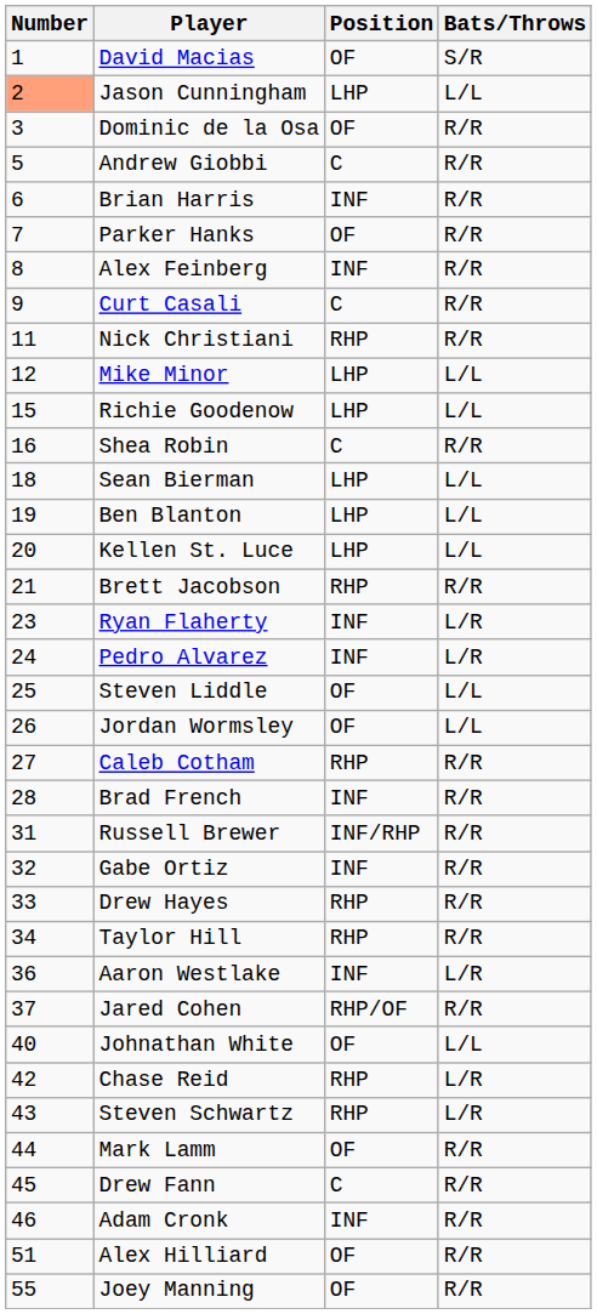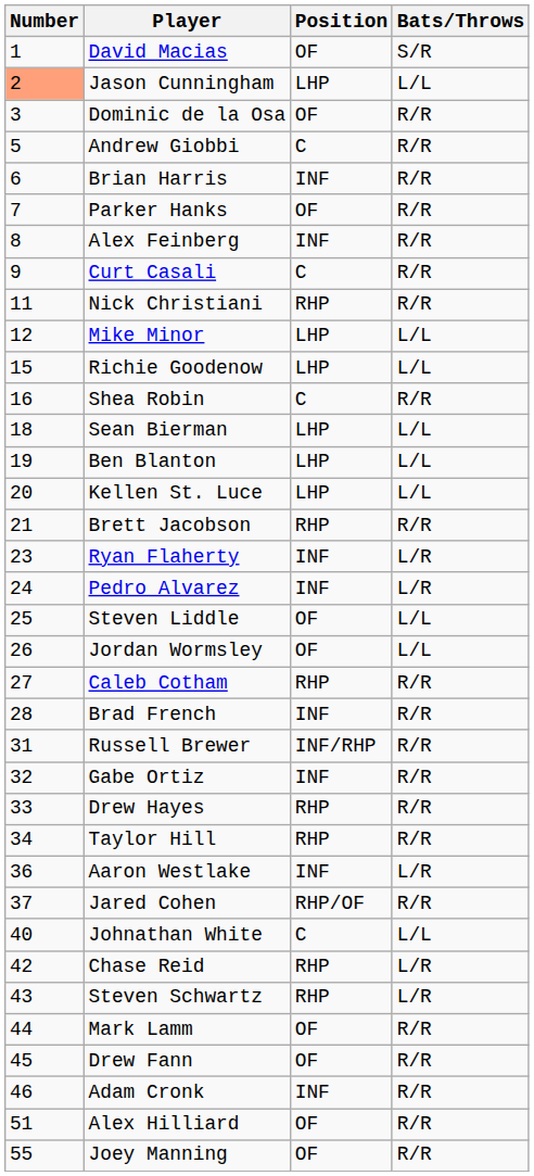 <table class="wikitable">
 <tr>
 <th>Number</th>
 <th>Player</th>
 <th>Position</th>
 <th>Bats/Throws</th>
 </tr>
 <tr>
 <td>1</td>
 <td><a href='#'>David Macias</a></td>
 <td>OF</td>
 <td>S/R</td>
 </tr>
 <tr>
 <td style="background: lightsalmon;">2</td>
 <td>Jason Cunningham</td>
 <td>LHP</td>
 <td>L/L</td>
 </tr>
 <tr>
 <td>3</td>
 <td>Dominic de la Osa</td>
 <td>OF</td>
 <td>R/R</td>
 </tr>
 <tr>
 <td>5</td>
 <td>Andrew Giobbi</td>
 <td>C</td>
 <td>R/R</td>
 </tr>
 <tr>
 <td>6</td>
 <td>Brian Harris</td>
 <td>INF</td>
 <td>R/R</td>
 </tr>
 <tr>
 <td>7</td>
 <td>Parker Hanks</td>
 <td>OF</td>
 <td>R/R</td>
 </tr>
 <tr>
 <td>8</td>
 <td>Alex Feinberg</td>
 <td>INF</td>
 <td>R/R</td>
 </tr>
 <tr>
 <td>9</td>
 <td><a href='#'>Curt Casali</a></td>
 <td>C</td>
 <td>R/R</td>
 </tr>
 <tr>
 <td>11</td>
 <td>Nick Christiani</td>
 <td>RHP</td>
 <td>R/R</td>
 </tr>
 <tr>
 <td>12</td>
 <td><a href='#'>Mike Minor</a></td>
 <td>LHP</td>
 <td>L/L</td>
 </tr>
 <tr>
 <td>15</td>
 <td>Richie Goodenow</td>
 <td>LHP</td>
 <td>L/L</td>
 </tr>
 <tr>
 <td>16</td>
 <td>Shea Robin</td>
 <td>C</td>
 <td>R/R</td>
 </tr>
 <tr>
 <td>18</td>
 <td>Sean Bierman</td>
 <td>LHP</td>
 <td>L/L</td>
 </tr>
 <tr>
 <td>19</td>
 <td>Ben Blanton</td>
 <td>LHP</td>
 <td>L/L</td>
 </tr>
 <tr>
 <td>20</td>
 <td>Kellen St. Luce</td>
 <td>LHP</td>
 <td>L/L</td>
 </tr>
 <tr>
 <td>21</td>
 <td>Brett Jacobson</td>
 <td>RHP</td>
 <td>R/R</td>
 </tr>
 <tr>
 <td>23</td>
 <td><a href='#'>Ryan Flaherty</a></td>
 <td>INF</td>
 <td>L/R</td>
 </tr>
 <tr>
 <td>24</td>
 <td><a href='#'>Pedro Alvarez</a></td>
 <td>INF</td>
 <td>L/R</td>
 </tr>
 <tr>
 <td>25</td>
 <td>Steven Liddle</td>
 <td>OF</td>
 <td>L/L</td>
 </tr>
 <tr>
 <td>26</td>
 <td>Jordan Wormsley</td>
 <td>OF</td>
 <td>L/L</td>
 </tr>
 <tr>
 <td>27</td>
 <td><a href='#'>Caleb Cotham</a></td>
 <td>RHP</td>
 <td>R/R</td>
 </tr>
 <tr>
 <td>28</td>
 <td>Brad French</td>
 <td>INF</td>
 <td>R/R</td>
 </tr>
 <tr>
 <td>31</td>
 <td>Russell Brewer</td>
 <td>INF/RHP</td>
 <td>R/R</td>
 </tr>
 <tr>
 <td>32</td>
 <td>Gabe Ortiz</td>
 <td>INF</td>
 <td>R/R</td>
 </tr>
 <tr>
 <td>33</td>
 <td>Drew Hayes</td>
 <td>RHP</td>
 <td>R/R</td>
 </tr>
 <tr>
 <td>34</td>
 <td>Taylor Hill</td>
 <td>RHP</td>
 <td>R/R</td>
 </tr>
 <tr>
 <td>36</td>
 <td>Aaron Westlake</td>
 <td>INF</td>
 <td>L/R</td>
 </tr>
 <tr>
 <td>37</td>
 <td>Jared Cohen</td>
 <td>RHP/OF</td>
 <td>R/R</td>
 </tr>
 <tr>
 <td>40</td>
 <td>Johnathan White</td>
-<td>OF</td>
+<td>C</td>
 <td>L/L</td>
 </tr>
 <tr>
 <td>42</td>
 <td>Chase Reid</td>
 <td>RHP</td>
 <td>L/R</td>
 </tr>
 <tr>
 <td>43</td>
 <td>Steven Schwartz</td>
 <td>RHP</td>
 <td>L/R</td>
 </tr>
 <tr>
 <td>44</td>
 <td>Mark Lamm</td>
 <td>OF</td>
 <td>R/R</td>
 </tr>
 <tr>
 <td>45</td>
 <td>Drew Fann</td>
-<td>C</td>
+<td>OF</td>
 <td>R/R</td>
 </tr>
 <tr>
 <td>46</td>
 <td>Adam Cronk</td>
 <td>INF</td>
 <td>R/R</td>
 </tr>
 <tr>
 <td>51</td>
 <td>Alex Hilliard</td>
 <td>OF</td>
 <td>R/R</td>
 </tr>
 <tr>
 <td>55</td>
 <td>Joey Manning</td>
 <td>OF</td>
 <td>R/R</td>
 </tr>
 </table>
